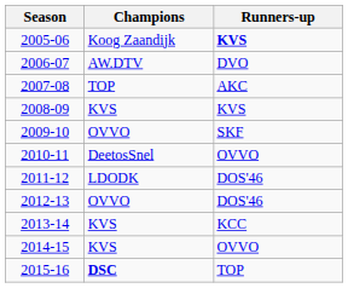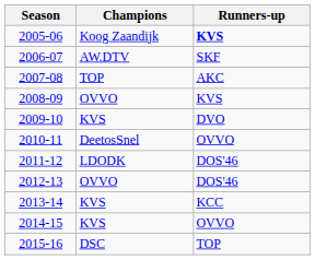 <table class="wikitable">
 <tr>
 <th style="width:80px">Season</th>
 <th style="width:135px">Champions</th>
 <th style="width:135px">Runners-up</th>
 </tr>
 <tr>
 <td style="text-align:center"><a href='#'>2005-06</a></td>
 <td><a href='#'>Koog Zaandijk</a></td>
 <td><strong><a href='#'>KVS</a></strong></td>
 </tr>
 <tr>
 <td style="text-align:center"><a href='#'>2006-07</a></td>
 <td><a href='#'>AW.DTV</a></td>
-<td><a href='#'>DVO</a></td>
+<td><a href='#'>SKF</a></td>
 </tr>
 <tr>
 <td style="text-align:center"><a href='#'>2007-08</a></td>
 <td><a href='#'>TOP</a></td>
 <td><a href='#'>AKC</a></td>
 </tr>
 <tr>
 <td style="text-align:center"><a href='#'>2008-09</a></td>
-<td><a href='#'>KVS</a></td>
+<td><a href='#'>OVVO</a></td>
 <td><a href='#'>KVS</a></td>
 </tr>
 <tr>
 <td style="text-align:center"><a href='#'>2009-10</a></td>
-<td><a href='#'>OVVO</a></td>
-<td><a href='#'>SKF</a></td>
+<td><a href='#'>KVS</a></td>
+<td><a href='#'>DVO</a></td>
 </tr>
 <tr>
 <td style="text-align:center"><a href='#'>2010-11</a></td>
 <td><a href='#'>DeetosSnel</a></td>
 <td><a href='#'>OVVO</a></td>
 </tr>
 <tr>
 <td style="text-align:center"><a href='#'>2011-12</a></td>
 <td><a href='#'>LDODK</a></td>
 <td><a href='#'>DOS'46</a></td>
 </tr>
 <tr>
 <td style="text-align:center"><a href='#'>2012-13</a></td>
 <td><a href='#'>OVVO</a></td>
 <td><a href='#'>DOS'46</a></td>
 </tr>
 <tr>
 <td style="text-align:center"><a href='#'>2013-14</a></td>
 <td><a href='#'>KVS</a></td>
 <td><a href='#'>KCC</a></td>
 </tr>
 <tr>
 <td style="text-align:center"><a href='#'>2014-15</a></td>
 <td><a href='#'>KVS</a></td>
 <td><a href='#'>OVVO</a></td>
 </tr>
 <tr>
 <td style="text-align:center"><a href='#'>2015-16</a></td>
-<td><strong><a href='#'>DSC</a></strong></td>
+<td><a href='#'>DSC</a></td>
 <td><a href='#'>TOP</a></td>
 </tr>
 </table>
